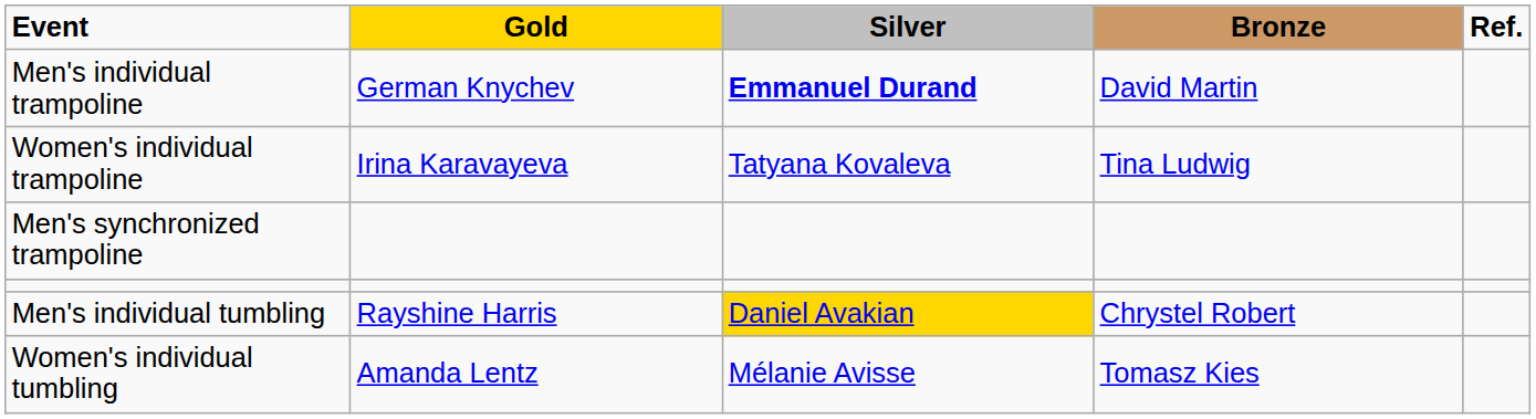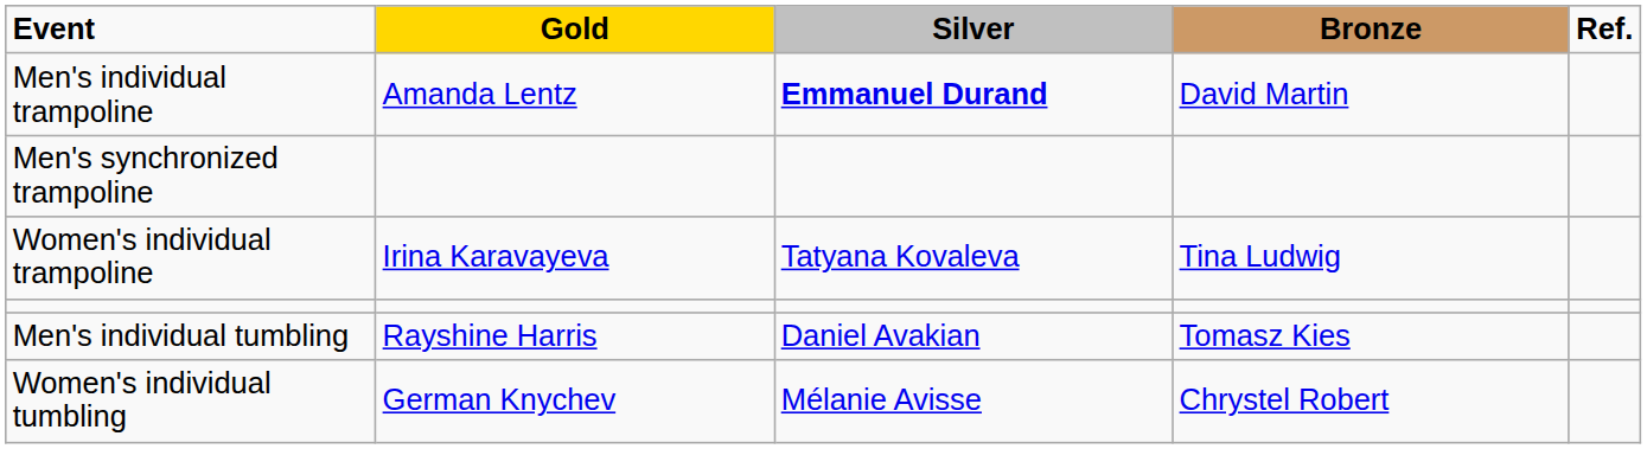 <table class="wikitable">
 <tr>
 <td style="width:12em;"><strong>Event</strong></td>
 <td style="text-align:center; background:gold; width:13em;"><strong>Gold</strong></td>
 <td style="text-align:center; background:silver; width:13em;"><strong>Silver</strong></td>
 <td style="text-align:center; background:#c96; width:13em;"><strong>Bronze</strong></td>
 <td style="width:1em;"><strong>Ref.</strong></td>
 </tr>
 <tr>
 <td>Men's individual trampoline</td>
-<td> <a href='#'>German Knychev</a></td>
+<td> <a href='#'>Amanda Lentz</a></td>
 <td><strong> <a href='#'>Emmanuel Durand</a></strong></td>
 <td> <a href='#'>David Martin</a></td>
+<td></td>
+</tr>
+<tr>
+<td>Men's synchronized trampoline</td>
+<td></td>
+<td></td>
+<td></td>
 <td></td>
 </tr>
 <tr>
 <td>Women's individual trampoline</td>
 <td> <a href='#'>Irina Karavayeva</a></td>
 <td> <a href='#'>Tatyana Kovaleva</a></td>
 <td> <a href='#'>Tina Ludwig</a></td>
-<td></td>
-</tr>
-<tr>
-<td>Men's synchronized trampoline</td>
-<td></td>
-<td></td>
-<td></td>
 <td></td>
 </tr>
 <tr>
 <td></td>
 <td></td>
 <td></td>
 <td></td>
 <td></td>
 </tr>
 <tr>
 <td>Men's individual tumbling</td>
 <td> <a href='#'>Rayshine Harris</a></td>
-<td style="background: gold;"> <a href='#'>Daniel Avakian</a></td>
-<td> <a href='#'>Chrystel Robert</a></td>
+<td> <a href='#'>Daniel Avakian</a></td>
+<td> <a href='#'>Tomasz Kies</a></td>
 <td></td>
 </tr>
 <tr>
 <td>Women's individual tumbling</td>
-<td> <a href='#'>Amanda Lentz</a></td>
+<td> <a href='#'>German Knychev</a></td>
 <td> <a href='#'>Mélanie Avisse</a></td>
-<td> <a href='#'>Tomasz Kies</a></td>
+<td> <a href='#'>Chrystel Robert</a></td>
 <td></td>
 </tr>
 </table>
